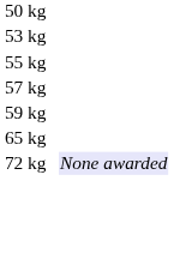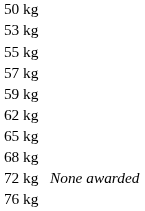 <table>
 <tr>
 <td>50 kg<br></td>
 <td></td>
 <td></td>
 <td></td>
 </tr>
 <tr>
 <td>53 kg<br></td>
 <td></td>
 <td></td>
 <td></td>
 </tr>
 <tr>
 <td>55 kg<br></td>
 <td></td>
 <td></td>
 <td></td>
 </tr>
 <tr>
 <td>57 kg<br></td>
 <td></td>
 <td></td>
 <td></td>
 </tr>
 <tr>
 <td>59 kg<br></td>
 <td></td>
 <td></td>
 <td></td>
 </tr>
 <tr>
+<td>62 kg<br></td>
+<td></td>
+<td></td>
+<td></td>
+</tr>
+<tr>
 <td>65 kg<br></td>
+<td></td>
+<td></td>
+<td></td>
+</tr>
+<tr>
+<td>68 kg<br></td>
 <td></td>
 <td></td>
 <td></td>
 </tr>
 <tr>
 <td>72 kg<br></td>
 <td></td>
 <td></td>
-<td style="background: lavender;"><em>None awarded</em></td>
+<td><em>None awarded</em></td>
+</tr>
+<tr>
+<td>76 kg<br></td>
+<td></td>
+<td></td>
+<td></td>
 </tr>
 </table>
